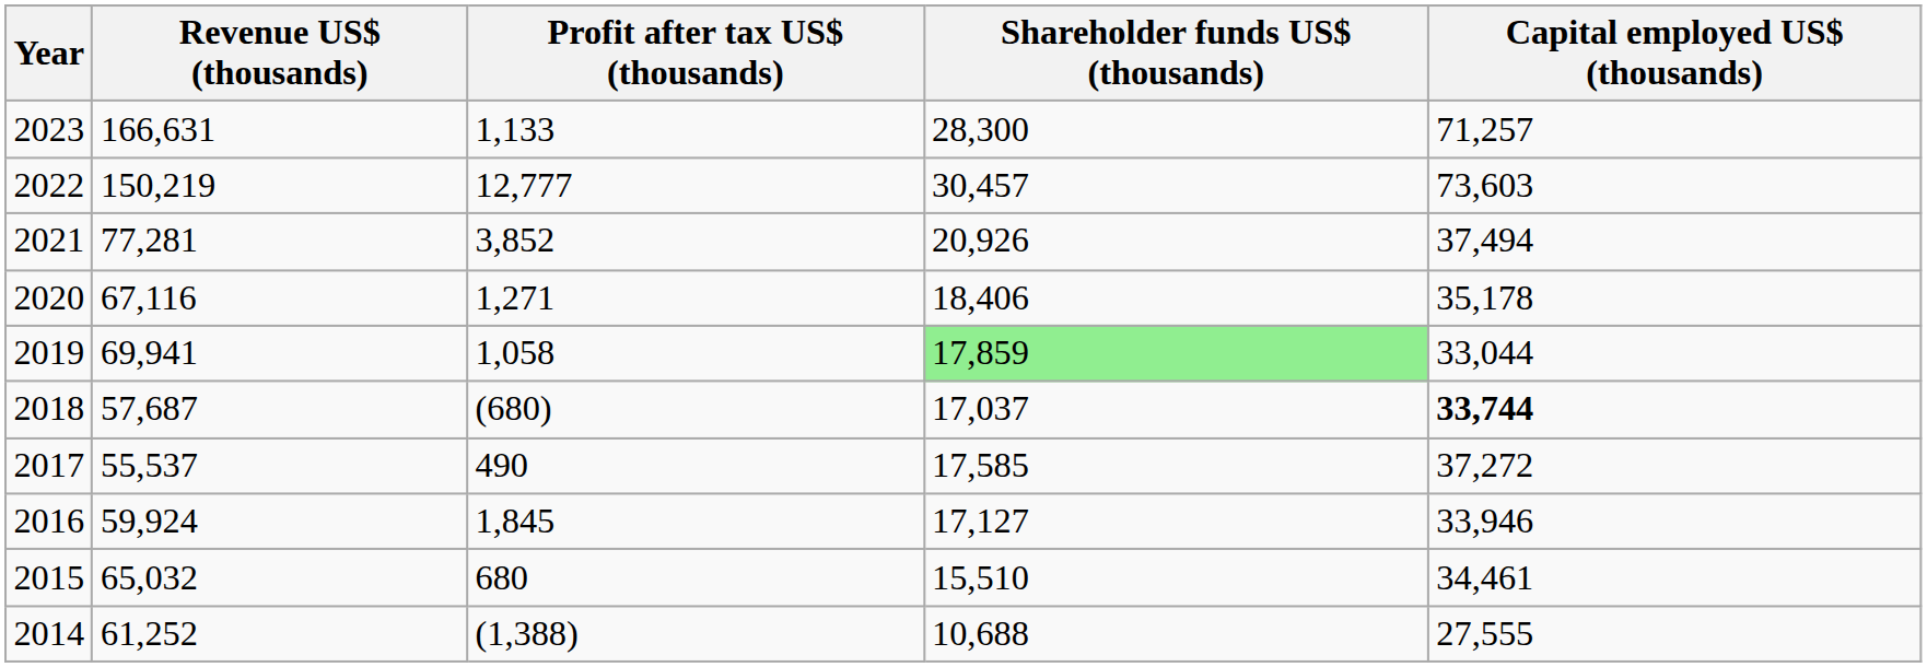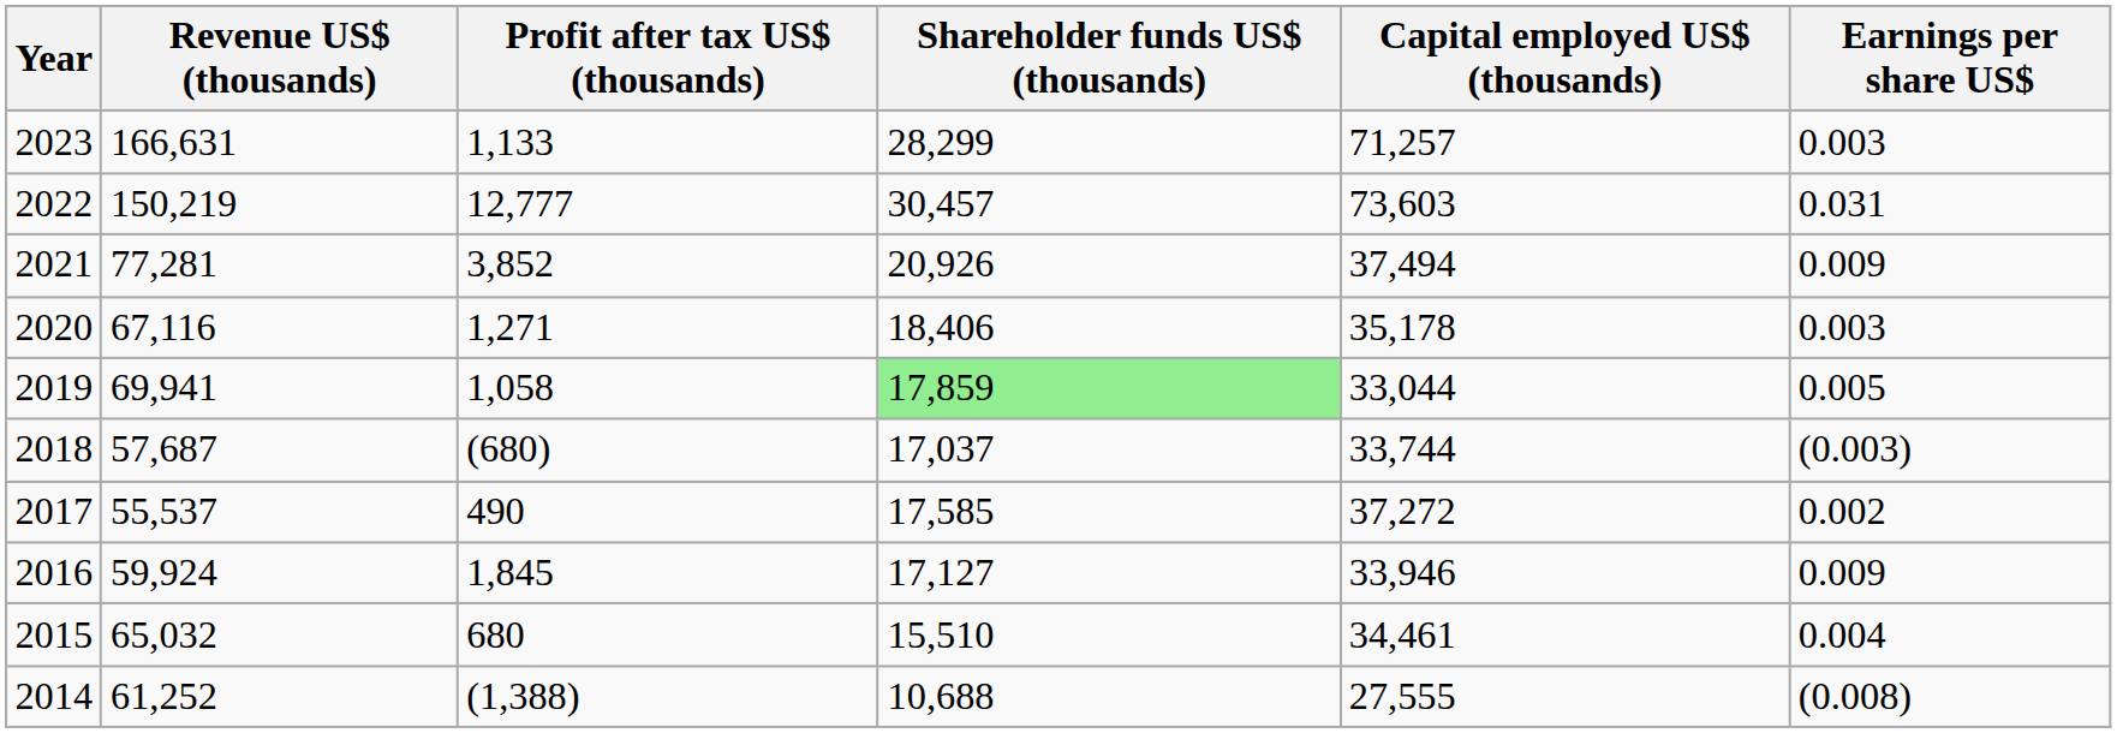 <table class="wikitable">
 <tr>
 <th>Year</th>
 <th>Revenue US$ (thousands)</th>
 <th>Profit after tax US$ (thousands)</th>
 <th>Shareholder funds US$ (thousands)</th>
 <th>Capital employed US$ (thousands)</th>
+<th>Earnings per share US$</th>
 </tr>
 <tr>
 <td>2023</td>
 <td>166,631</td>
 <td>1,133</td>
-<td>28,300</td>
+<td>28,299</td>
 <td>71,257</td>
+<td>0.003</td>
 </tr>
 <tr>
 <td>2022</td>
 <td>150,219</td>
 <td>12,777</td>
 <td>30,457</td>
 <td>73,603</td>
+<td>0.031</td>
 </tr>
 <tr>
 <td>2021</td>
 <td>77,281</td>
 <td>3,852</td>
 <td>20,926</td>
 <td>37,494</td>
+<td>0.009</td>
 </tr>
 <tr>
 <td>2020</td>
 <td>67,116</td>
 <td>1,271</td>
 <td>18,406</td>
 <td>35,178</td>
+<td>0.003</td>
 </tr>
 <tr>
 <td>2019</td>
 <td>69,941</td>
 <td>1,058</td>
 <td style="background: lightgreen;">17,859</td>
 <td>33,044</td>
+<td>0.005</td>
 </tr>
 <tr>
 <td>2018</td>
 <td>57,687</td>
 <td>(680)</td>
 <td>17,037</td>
-<td><strong>33,744</strong></td>
+<td>33,744</td>
+<td>(0.003)</td>
 </tr>
 <tr>
 <td>2017</td>
 <td>55,537</td>
 <td>490</td>
 <td>17,585</td>
 <td>37,272</td>
+<td>0.002</td>
 </tr>
 <tr>
 <td>2016</td>
 <td>59,924</td>
 <td>1,845</td>
 <td>17,127</td>
 <td>33,946</td>
+<td>0.009</td>
 </tr>
 <tr>
 <td>2015</td>
 <td>65,032</td>
 <td>680</td>
 <td>15,510</td>
 <td>34,461</td>
+<td>0.004</td>
 </tr>
 <tr>
 <td>2014</td>
 <td>61,252</td>
 <td>(1,388)</td>
 <td>10,688</td>
 <td>27,555</td>
+<td>(0.008)</td>
 </tr>
 </table>
